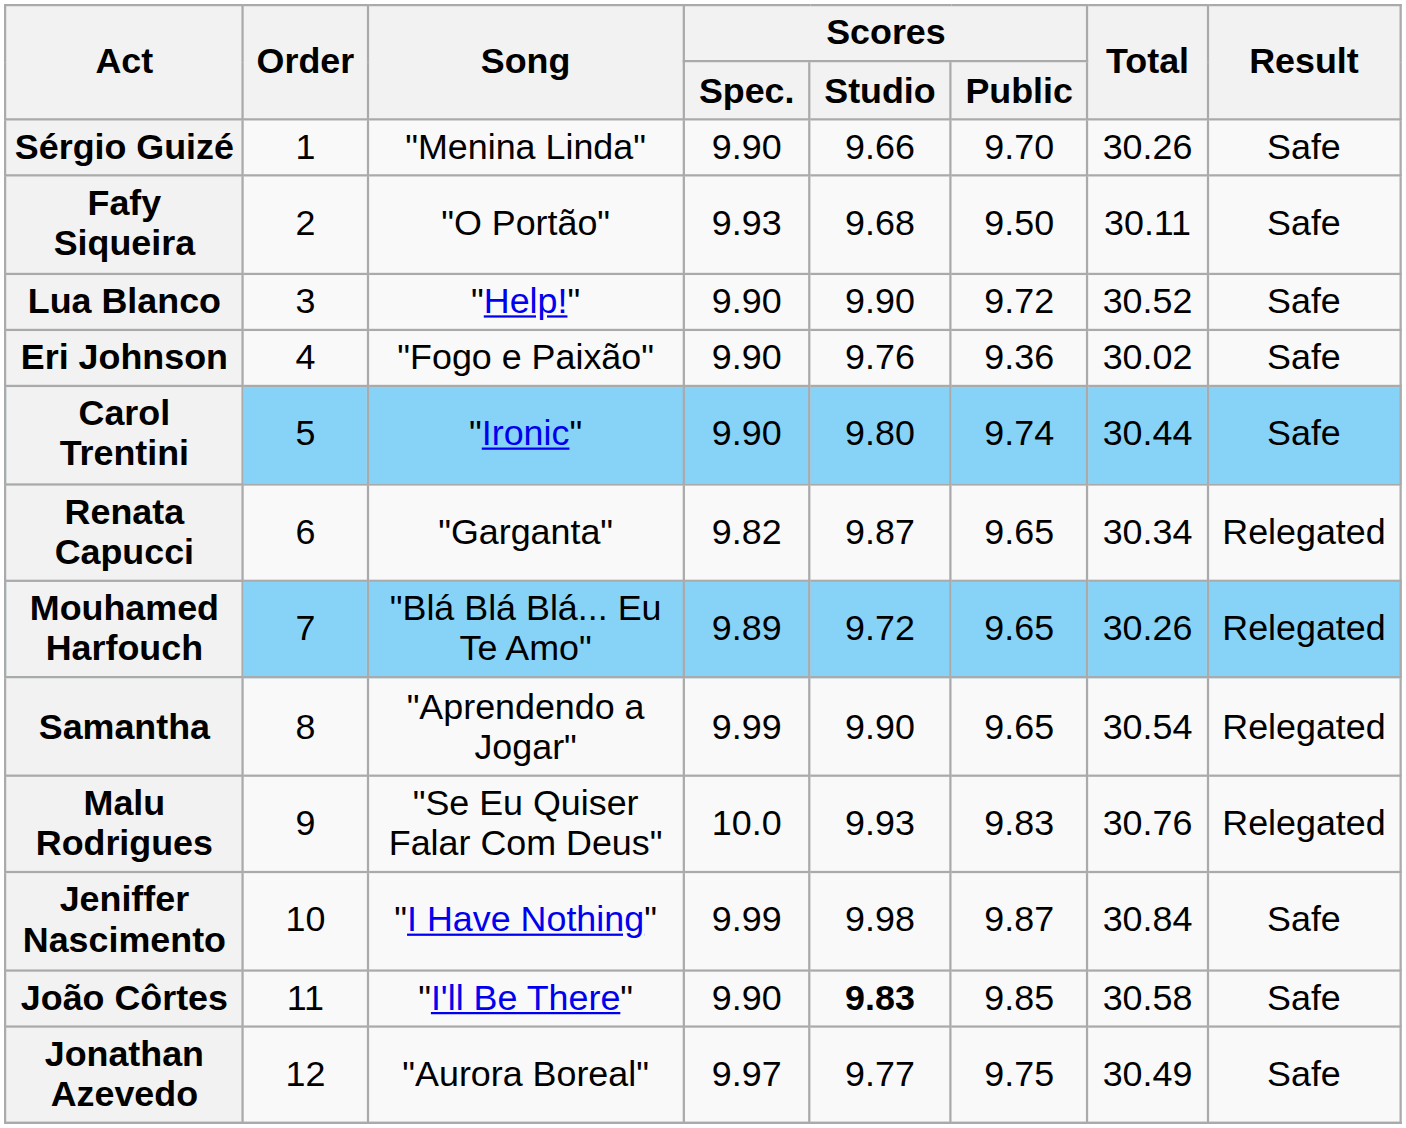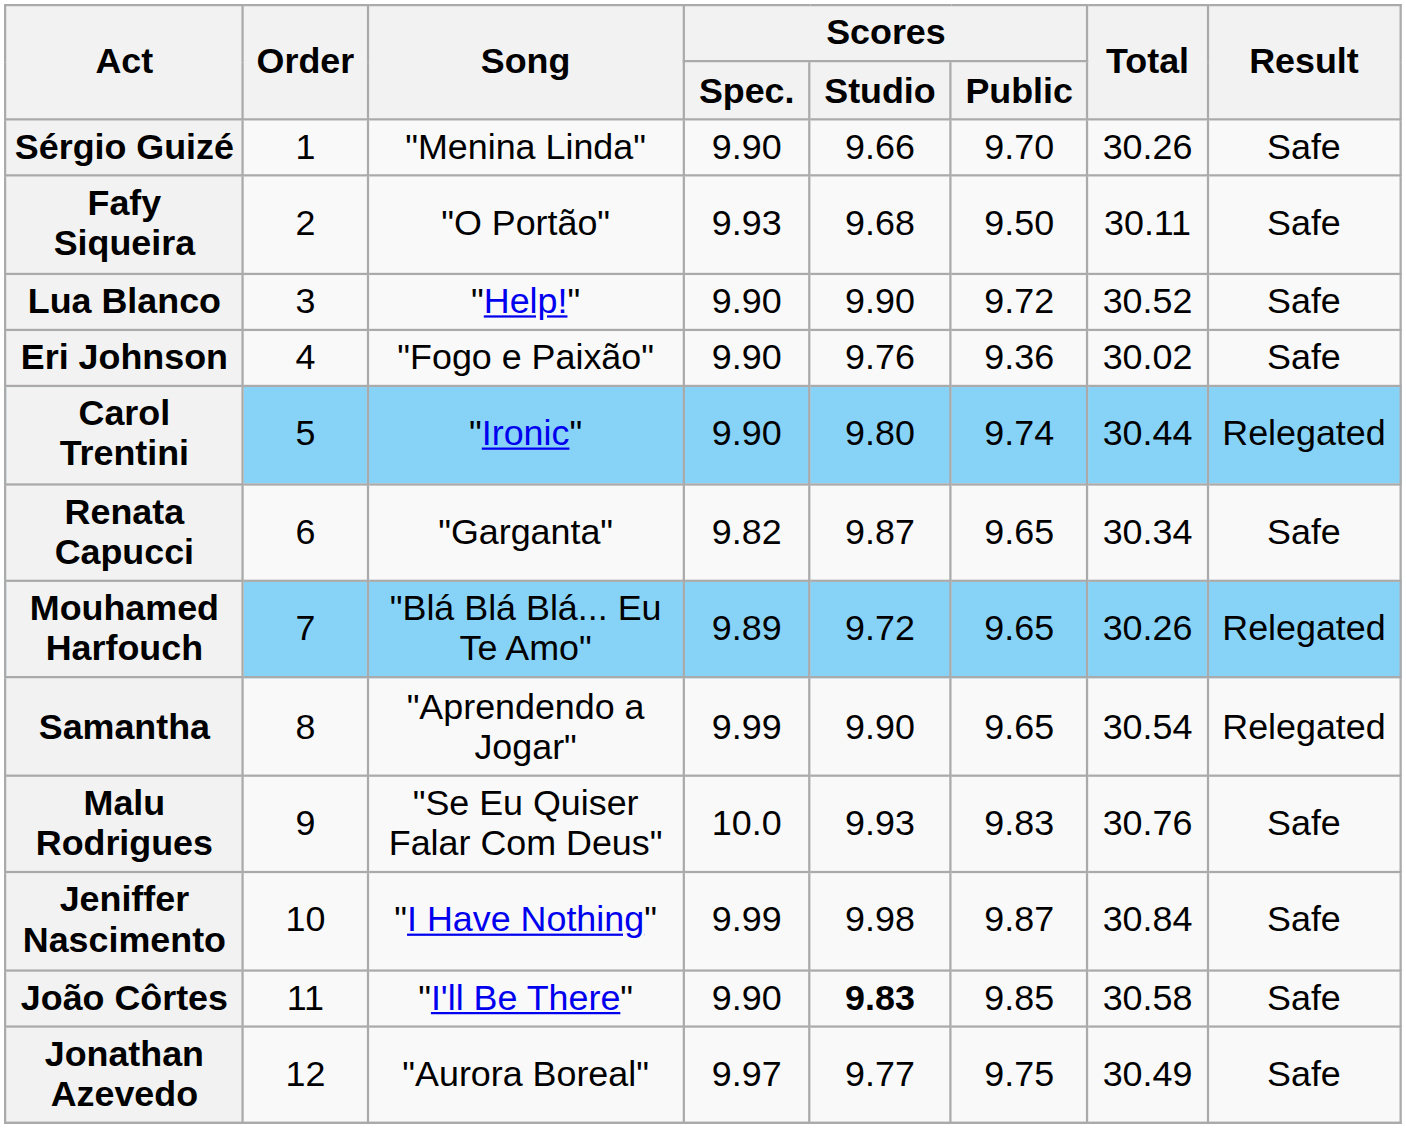 <table class="wikitable plainrowheaders" style="text-align:center; width:100%;">
 <tr>
 <th scope="col" rowspan=2 width="10.0%">Act</th>
 <th scope="col" rowspan=2 width="05.0%">Order</th>
 <th scope="col" rowspan=2 width="20.0%">Song</th>
 <th scope="col" colspan=3 width="20.0%">Scores</th>
 <th scope="col" rowspan=2 width="07.0%">Total</th>
 <th scope="col" rowspan=2 width="07.0%">Result</th>
 </tr>
 <tr>
 <th scope="col" width="07.0%">Spec.</th>
 <th scope="col" width="07.0%">Studio</th>
 <th scope="col" width="07.0%">Public</th>
 </tr>
 <tr>
 <th scope="row">Sérgio Guizé</th>
 <td>1</td>
 <td>"Menina Linda"</td>
 <td>9.90 </td>
 <td>9.66</td>
 <td>9.70</td>
 <td>30.26</td>
 <td>Safe</td>
 </tr>
 <tr>
 <th scope="row">Fafy Siqueira</th>
 <td>2</td>
 <td>"O Portão"</td>
 <td>9.93 </td>
 <td>9.68</td>
 <td>9.50</td>
 <td>30.11</td>
 <td>Safe</td>
 </tr>
 <tr>
 <th scope="row">Lua Blanco</th>
 <td>3</td>
 <td>"<a href='#'>Help!</a>"</td>
 <td>9.90 </td>
 <td>9.90</td>
 <td>9.72</td>
 <td>30.52</td>
 <td>Safe</td>
 </tr>
 <tr>
 <th scope="row">Eri Johnson</th>
 <td>4</td>
 <td>"Fogo e Paixão"</td>
 <td>9.90 </td>
 <td>9.76</td>
 <td>9.36</td>
 <td>30.02</td>
 <td>Safe</td>
 </tr>
 <tr bgcolor=87D3F8>
 <th scope="row">Carol Trentini</th>
 <td>5</td>
 <td>"<a href='#'>Ironic</a>"</td>
 <td>9.90 </td>
 <td>9.80</td>
 <td>9.74</td>
 <td>30.44</td>
-<td>Safe</td>
+<td>Relegated</td>
 </tr>
 <tr>
 <th scope="row">Renata Capucci</th>
 <td>6</td>
 <td>"Garganta"</td>
 <td>9.82 </td>
 <td>9.87</td>
 <td>9.65</td>
 <td>30.34</td>
-<td>Relegated</td>
+<td>Safe</td>
 </tr>
 <tr bgcolor=87D3F8>
 <th scope="row">Mouhamed Harfouch</th>
 <td>7</td>
 <td>"Blá Blá Blá... Eu Te Amo"</td>
 <td>9.89 </td>
 <td>9.72</td>
 <td>9.65</td>
 <td>30.26</td>
 <td>Relegated</td>
 </tr>
 <tr>
 <th scope="row">Samantha</th>
 <td>8</td>
 <td>"Aprendendo a Jogar"</td>
 <td>9.99 </td>
 <td>9.90</td>
 <td>9.65</td>
 <td>30.54</td>
 <td>Relegated</td>
 </tr>
 <tr>
 <th scope="row">Malu Rodrigues</th>
 <td>9</td>
 <td>"Se Eu Quiser Falar Com Deus"</td>
 <td>10.0 </td>
 <td>9.93</td>
 <td>9.83</td>
 <td>30.76</td>
-<td>Relegated</td>
+<td>Safe</td>
 </tr>
 <tr>
 <th scope="row">Jeniffer Nascimento</th>
 <td>10</td>
 <td>"<a href='#'>I Have Nothing</a>"</td>
 <td>9.99 </td>
 <td>9.98</td>
 <td>9.87</td>
 <td>30.84</td>
 <td>Safe</td>
 </tr>
 <tr>
 <th scope="row">João Côrtes</th>
 <td>11</td>
 <td>"<a href='#'>I'll Be There</a>"</td>
 <td>9.90 </td>
 <td><strong>9.83</strong></td>
 <td>9.85</td>
 <td>30.58</td>
 <td>Safe</td>
 </tr>
 <tr>
 <th scope="row">Jonathan Azevedo</th>
 <td>12</td>
 <td>"Aurora Boreal"</td>
 <td>9.97 </td>
 <td>9.77</td>
 <td>9.75</td>
 <td>30.49</td>
 <td>Safe</td>
 </tr>
 <tr>
 </tr>
 </table>
